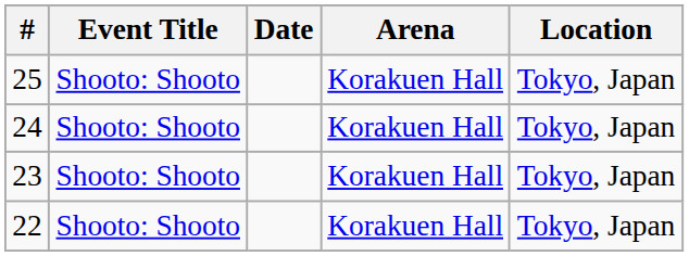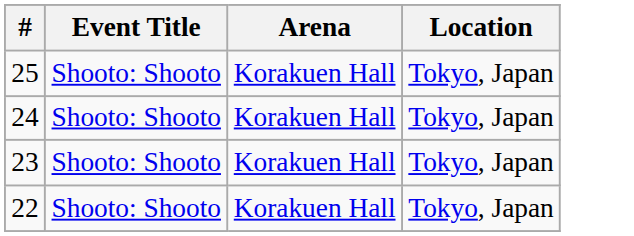 <table class="sortable wikitable succession-box" style="font-size:90%;">
 <tr>
 <th scope="col">#</th>
 <th scope="col">Event Title</th>
-<th scope="col">Date</th>
 <th scope="col">Arena</th>
 <th scope="col">Location</th>
 </tr>
 <tr>
 <td align=center>25</td>
 <td><a href='#'>Shooto: Shooto</a></td>
-<td></td>
 <td><a href='#'>Korakuen Hall</a></td>
 <td><a href='#'>Tokyo</a>, Japan</td>
 </tr>
 <tr>
 <td align=center>24</td>
 <td><a href='#'>Shooto: Shooto</a></td>
-<td></td>
 <td><a href='#'>Korakuen Hall</a></td>
 <td><a href='#'>Tokyo</a>, Japan</td>
 </tr>
 <tr>
 <td align=center>23</td>
 <td><a href='#'>Shooto: Shooto</a></td>
-<td></td>
 <td><a href='#'>Korakuen Hall</a></td>
 <td><a href='#'>Tokyo</a>, Japan</td>
 </tr>
 <tr>
 <td align=center>22</td>
 <td><a href='#'>Shooto: Shooto</a></td>
-<td></td>
 <td><a href='#'>Korakuen Hall</a></td>
 <td><a href='#'>Tokyo</a>, Japan</td>
 </tr>
 </table>
